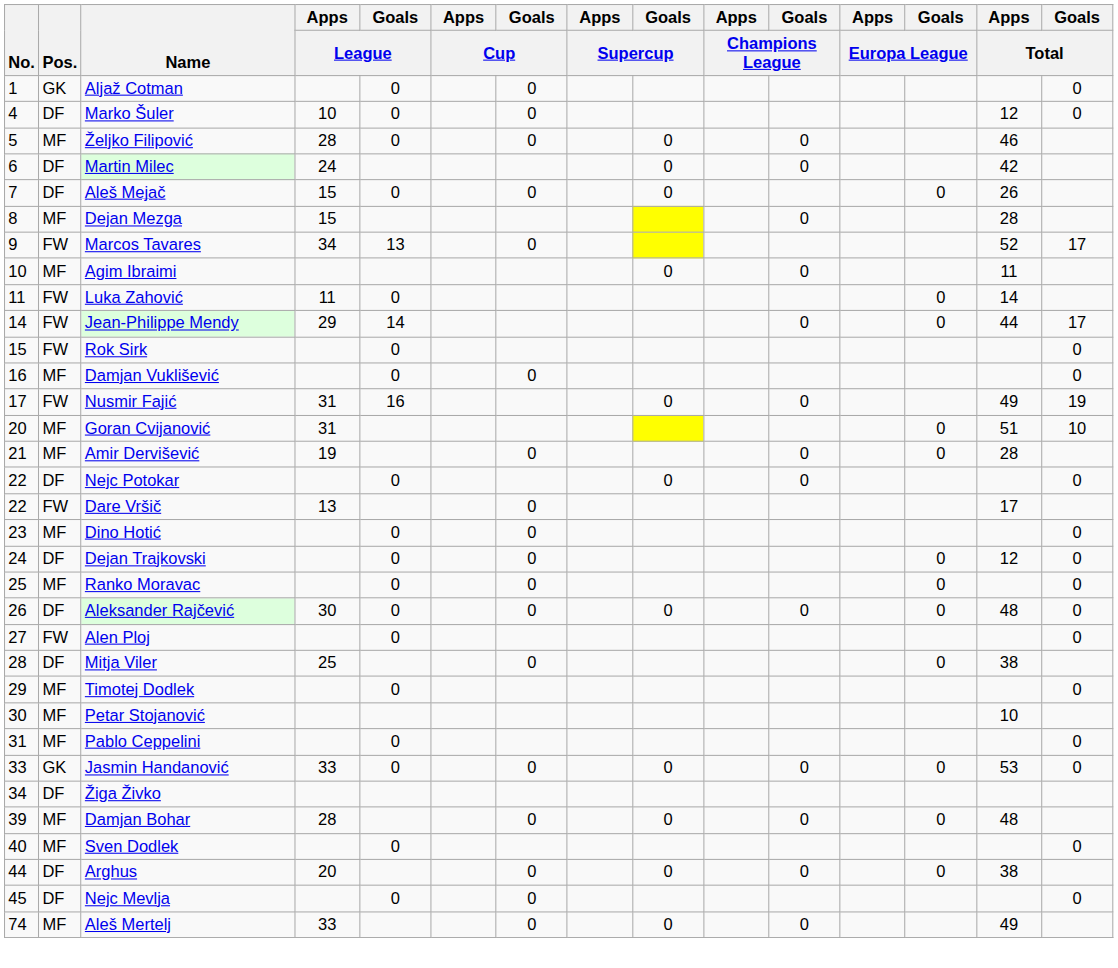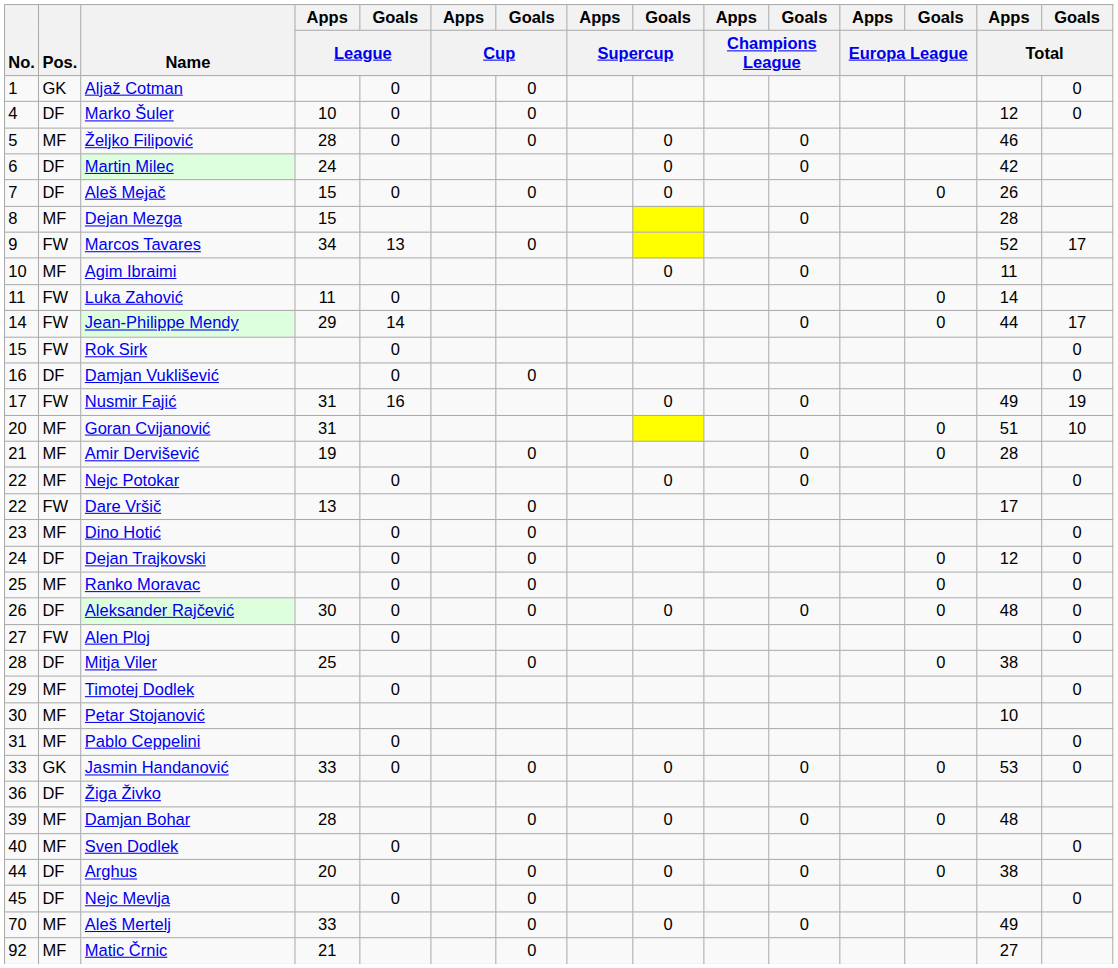 <table class="wikitable sortable" style="text-align:center">
 <tr>
 <th rowspan="2" valign="bottom" class="unsortable">No.</th>
 <th rowspan="2" valign="bottom" class="unsortable">Pos.</th>
 <th rowspan="2" valign="bottom" class="unsortable" width="200">Name</th>
 <th>Apps</th>
 <th>Goals</th>
 <th>Apps</th>
 <th>Goals</th>
 <th>Apps</th>
 <th>Goals</th>
 <th>Apps</th>
 <th>Goals</th>
 <th>Apps</th>
 <th>Goals</th>
 <th>Apps</th>
 <th>Goals</th>
 </tr>
 <tr class="unsortable">
 <th colspan="2" width="125"><a href='#'>League</a></th>
 <th colspan="2" width="125"><a href='#'>Cup</a></th>
 <th colspan="2" width="125"><a href='#'>Supercup</a></th>
 <th colspan="2" width="125"><a href='#'>Champions League</a></th>
 <th colspan="2" width="125"><a href='#'>Europa League</a></th>
 <th colspan="2" width="125">Total</th>
 </tr>
 <tr>
 <td align="left">1</td>
 <td align="left">GK</td>
 <td align="left"> <a href='#'>Aljaž Cotman</a></td>
 <td></td>
 <td>0</td>
 <td></td>
 <td>0</td>
 <td></td>
 <td></td>
 <td></td>
 <td></td>
 <td></td>
 <td></td>
 <td></td>
 <td>0</td>
 </tr>
 <tr>
 <td align="left">4</td>
 <td align="left">DF</td>
 <td align="left"> <a href='#'>Marko Šuler</a></td>
 <td>10</td>
 <td>0</td>
 <td></td>
 <td>0</td>
 <td></td>
 <td></td>
 <td></td>
 <td></td>
 <td></td>
 <td></td>
 <td>12</td>
 <td>0</td>
 </tr>
 <tr>
 <td align="left">5</td>
 <td align="left">MF</td>
 <td align="left"> <a href='#'>Željko Filipović</a></td>
 <td>28</td>
 <td>0</td>
 <td></td>
 <td>0</td>
 <td></td>
 <td>0</td>
 <td></td>
 <td>0</td>
 <td></td>
 <td></td>
 <td>46</td>
 <td></td>
 </tr>
 <tr>
 <td align="left">6</td>
 <td align="left">DF</td>
 <td align="left" bgcolor="#DDFFDD"> <a href='#'>Martin Milec</a> </td>
 <td>24</td>
 <td></td>
 <td></td>
 <td></td>
 <td></td>
 <td>0</td>
 <td></td>
 <td>0</td>
 <td></td>
 <td></td>
 <td>42</td>
 <td></td>
 </tr>
 <tr>
 <td align="left">7</td>
 <td align="left">DF</td>
 <td align="left"> <a href='#'>Aleš Mejač</a></td>
 <td>15</td>
 <td>0</td>
 <td></td>
 <td>0</td>
 <td></td>
 <td>0</td>
 <td></td>
 <td></td>
 <td></td>
 <td>0</td>
 <td>26</td>
 <td></td>
 </tr>
 <tr>
 <td align="left">8</td>
 <td align="left">MF</td>
 <td align="left"> <a href='#'>Dejan Mezga</a></td>
 <td>15</td>
 <td></td>
 <td></td>
 <td></td>
 <td></td>
 <td bgcolor="#FFFF00"> </td>
 <td></td>
 <td>0</td>
 <td></td>
 <td></td>
 <td>28</td>
 <td></td>
 </tr>
 <tr>
 <td align="left">9</td>
 <td align="left">FW</td>
 <td align="left"> <a href='#'>Marcos Tavares</a></td>
 <td>34</td>
 <td>13</td>
 <td></td>
 <td>0</td>
 <td></td>
 <td bgcolor="#FFFF00"> </td>
 <td></td>
 <td></td>
 <td></td>
 <td></td>
 <td>52</td>
 <td>17</td>
 </tr>
 <tr>
 <td align="left">10</td>
 <td align="left">MF</td>
 <td align="left"> <a href='#'>Agim Ibraimi</a></td>
 <td></td>
 <td></td>
 <td></td>
 <td></td>
 <td></td>
 <td>0</td>
 <td></td>
 <td>0</td>
 <td></td>
 <td></td>
 <td>11</td>
 <td></td>
 </tr>
 <tr>
 <td align="left">11</td>
 <td align="left">FW</td>
 <td align="left"> <a href='#'>Luka Zahović</a></td>
 <td>11</td>
 <td>0</td>
 <td></td>
 <td></td>
 <td></td>
 <td></td>
 <td></td>
 <td></td>
 <td></td>
 <td>0</td>
 <td>14</td>
 <td></td>
 </tr>
 <tr>
 <td align="left">14</td>
 <td align="left">FW</td>
 <td align="left" bgcolor="#DDFFDD"> <a href='#'>Jean-Philippe Mendy</a> </td>
 <td>29</td>
 <td>14</td>
 <td></td>
 <td></td>
 <td></td>
 <td></td>
 <td></td>
 <td>0</td>
 <td></td>
 <td>0</td>
 <td>44</td>
 <td>17</td>
 </tr>
 <tr>
 <td align="left">15</td>
 <td align="left">FW</td>
 <td align="left"> <a href='#'>Rok Sirk</a></td>
 <td></td>
 <td>0</td>
 <td></td>
 <td></td>
 <td></td>
 <td></td>
 <td></td>
 <td></td>
 <td></td>
 <td></td>
 <td></td>
 <td>0</td>
 </tr>
 <tr>
 <td align="left">16</td>
-<td align="left">MF</td>
+<td align="left">DF</td>
 <td align="left"> <a href='#'>Damjan Vuklišević</a></td>
 <td></td>
 <td>0</td>
 <td></td>
 <td>0</td>
 <td></td>
 <td></td>
 <td></td>
 <td></td>
 <td></td>
 <td></td>
 <td></td>
 <td>0</td>
 </tr>
 <tr>
 <td align="left">17</td>
 <td align="left">FW</td>
 <td align="left"> <a href='#'>Nusmir Fajić</a></td>
 <td>31</td>
 <td>16</td>
 <td></td>
 <td></td>
 <td></td>
 <td>0</td>
 <td></td>
 <td>0</td>
 <td></td>
 <td></td>
 <td>49</td>
 <td>19</td>
 </tr>
 <tr>
 <td align="left">20</td>
 <td align="left">MF</td>
 <td align="left"> <a href='#'>Goran Cvijanović</a></td>
 <td>31</td>
 <td></td>
 <td></td>
 <td></td>
 <td></td>
 <td bgcolor="#FFFF00"> </td>
 <td></td>
 <td></td>
 <td></td>
 <td>0</td>
 <td>51</td>
 <td>10</td>
 </tr>
 <tr>
 <td align="left">21</td>
 <td align="left">MF</td>
 <td align="left"> <a href='#'>Amir Dervišević</a></td>
 <td>19</td>
 <td></td>
 <td></td>
 <td>0</td>
 <td></td>
 <td></td>
 <td></td>
 <td>0</td>
 <td></td>
 <td>0</td>
 <td>28</td>
 <td></td>
 </tr>
 <tr>
 <td align="left">22</td>
-<td align="left">DF</td>
+<td align="left">MF</td>
 <td align="left"> <a href='#'>Nejc Potokar</a></td>
 <td></td>
 <td>0</td>
 <td></td>
 <td></td>
 <td></td>
 <td>0</td>
 <td></td>
 <td>0</td>
 <td></td>
 <td></td>
 <td></td>
 <td>0</td>
 </tr>
 <tr>
 <td align="left">22</td>
 <td align="left">FW</td>
 <td align="left"> <a href='#'>Dare Vršič</a></td>
 <td>13</td>
 <td></td>
 <td></td>
 <td>0</td>
 <td></td>
 <td></td>
 <td></td>
 <td></td>
 <td></td>
 <td></td>
 <td>17</td>
 <td></td>
 </tr>
 <tr>
 <td align="left">23</td>
 <td align="left">MF</td>
 <td align="left"> <a href='#'>Dino Hotić</a></td>
 <td></td>
 <td>0</td>
 <td></td>
 <td>0</td>
 <td></td>
 <td></td>
 <td></td>
 <td></td>
 <td></td>
 <td></td>
 <td></td>
 <td>0</td>
 </tr>
 <tr>
 <td align="left">24</td>
 <td align="left">DF</td>
 <td align="left"> <a href='#'>Dejan Trajkovski</a></td>
 <td></td>
 <td>0</td>
 <td></td>
 <td>0</td>
 <td></td>
 <td></td>
 <td></td>
 <td></td>
 <td></td>
 <td>0</td>
 <td>12</td>
 <td>0</td>
 </tr>
 <tr>
 <td align="left">25</td>
 <td align="left">MF</td>
 <td align="left"> <a href='#'>Ranko Moravac</a></td>
 <td></td>
 <td>0</td>
 <td></td>
 <td>0</td>
 <td></td>
 <td></td>
 <td></td>
 <td></td>
 <td></td>
 <td>0</td>
 <td></td>
 <td>0</td>
 </tr>
 <tr>
 <td align="left">26</td>
 <td align="left">DF</td>
 <td align="left" bgcolor="#DDFFDD"> <a href='#'>Aleksander Rajčević</a> </td>
 <td>30</td>
 <td>0</td>
 <td></td>
 <td>0</td>
 <td></td>
 <td>0</td>
 <td></td>
 <td>0</td>
 <td></td>
 <td>0</td>
 <td>48</td>
 <td>0</td>
 </tr>
 <tr>
 <td align="left">27</td>
 <td align="left">FW</td>
 <td align="left"> <a href='#'>Alen Ploj</a></td>
 <td></td>
 <td>0</td>
 <td></td>
 <td></td>
 <td></td>
 <td></td>
 <td></td>
 <td></td>
 <td></td>
 <td></td>
 <td></td>
 <td>0</td>
 </tr>
 <tr>
 <td align="left">28</td>
 <td align="left">DF</td>
 <td align="left"> <a href='#'>Mitja Viler</a></td>
 <td>25</td>
 <td></td>
 <td></td>
 <td>0</td>
 <td></td>
 <td></td>
 <td></td>
 <td></td>
 <td></td>
 <td>0</td>
 <td>38</td>
 <td></td>
 </tr>
 <tr>
 <td align="left">29</td>
 <td align="left">MF</td>
 <td align="left"> <a href='#'>Timotej Dodlek</a></td>
 <td></td>
 <td>0</td>
 <td></td>
 <td></td>
 <td></td>
 <td></td>
 <td></td>
 <td></td>
 <td></td>
 <td></td>
 <td></td>
 <td>0</td>
 </tr>
 <tr>
 <td align="left">30</td>
 <td align="left">MF</td>
 <td align="left"> <a href='#'>Petar Stojanović</a></td>
 <td></td>
 <td></td>
 <td></td>
 <td></td>
 <td></td>
 <td></td>
 <td></td>
 <td></td>
 <td></td>
 <td></td>
 <td>10</td>
 <td></td>
 </tr>
 <tr>
 <td align="left">31</td>
 <td align="left">MF</td>
 <td align="left"> <a href='#'>Pablo Ceppelini</a></td>
 <td></td>
 <td>0</td>
 <td></td>
 <td></td>
 <td></td>
 <td></td>
 <td></td>
 <td></td>
 <td></td>
 <td></td>
 <td></td>
 <td>0</td>
 </tr>
 <tr>
 <td align="left">33</td>
 <td align="left">GK</td>
 <td align="left"> <a href='#'>Jasmin Handanović</a></td>
 <td>33</td>
 <td>0</td>
 <td></td>
 <td>0</td>
 <td></td>
 <td>0</td>
 <td></td>
 <td>0</td>
 <td></td>
 <td>0</td>
 <td>53</td>
 <td>0</td>
 </tr>
 <tr>
-<td align="left">34</td>
+<td align="left">36</td>
 <td align="left">DF</td>
 <td align="left"> <a href='#'>Žiga Živko</a></td>
 <td></td>
 <td></td>
 <td></td>
 <td></td>
 <td></td>
 <td></td>
 <td></td>
 <td></td>
 <td></td>
 <td></td>
 <td></td>
 <td></td>
 </tr>
 <tr>
 <td align="left">39</td>
 <td align="left">MF</td>
 <td align="left"> <a href='#'>Damjan Bohar</a></td>
 <td>28</td>
 <td></td>
 <td></td>
 <td>0</td>
 <td></td>
 <td>0</td>
 <td></td>
 <td>0</td>
 <td></td>
 <td>0</td>
 <td>48</td>
 <td></td>
 </tr>
 <tr>
 <td align="left">40</td>
 <td align="left">MF</td>
 <td align="left"> <a href='#'>Sven Dodlek</a></td>
 <td></td>
 <td>0</td>
 <td></td>
 <td></td>
 <td></td>
 <td></td>
 <td></td>
 <td></td>
 <td></td>
 <td></td>
 <td></td>
 <td>0</td>
 </tr>
 <tr>
 <td align="left">44</td>
 <td align="left">DF</td>
 <td align="left"> <a href='#'>Arghus</a></td>
 <td>20</td>
 <td></td>
 <td></td>
 <td>0</td>
 <td></td>
 <td>0</td>
 <td></td>
 <td>0</td>
 <td></td>
 <td>0</td>
 <td>38</td>
 <td></td>
 </tr>
 <tr>
 <td align="left">45</td>
 <td align="left">DF</td>
 <td align="left"> <a href='#'>Nejc Mevlja</a></td>
 <td></td>
 <td>0</td>
 <td></td>
 <td>0</td>
 <td></td>
 <td></td>
 <td></td>
 <td></td>
 <td></td>
 <td></td>
 <td></td>
 <td>0</td>
 </tr>
 <tr>
-<td align="left">74</td>
+<td align="left">70</td>
 <td align="left">MF</td>
 <td align="left"> <a href='#'>Aleš Mertelj</a></td>
 <td>33</td>
 <td></td>
 <td></td>
 <td>0</td>
 <td></td>
 <td>0</td>
 <td></td>
 <td>0</td>
 <td></td>
 <td></td>
 <td>49</td>
 <td></td>
 </tr>
 <tr>
+<td align="left">92</td>
+<td align="left">MF</td>
+<td align="left"> <a href='#'>Matic Črnic</a></td>
+<td>21</td>
+<td></td>
+<td></td>
+<td>0</td>
+<td></td>
+<td></td>
+<td></td>
+<td></td>
+<td></td>
+<td></td>
+<td>27</td>
+<td></td>
+</tr>
+<tr>
 </tr>
 </table>
